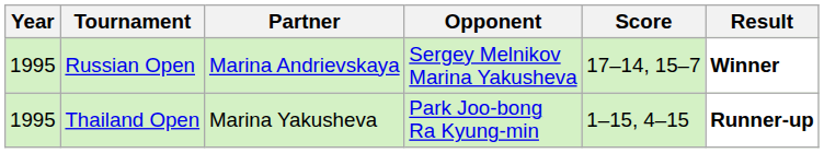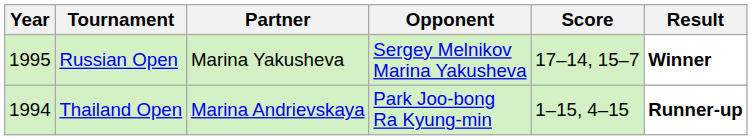 <table class="sortable wikitable" style="font-size: 90%;">
 <tr>
 <th>Year</th>
 <th>Tournament</th>
 <th>Partner</th>
 <th>Opponent</th>
 <th>Score</th>
 <th>Result</th>
 </tr>
 <tr style="background:#D4F1C5">
 <td align="center">1995</td>
 <td align="left"><a href='#'>Russian Open</a></td>
-<td align="left"> <a href='#'>Marina Andrievskaya</a></td>
+<td align="left"> Marina Yakusheva</td>
 <td align="left"> <a href='#'>Sergey Melnikov</a> <br>  <a href='#'>Marina Yakusheva</a></td>
 <td align="left">17–14, 15–7</td>
 <td style="text-align:left; background:white"> <strong>Winner</strong></td>
 </tr>
 <tr style="background:#D4F1C5">
-<td align="center">1995</td>
+<td align="center">1994</td>
 <td align="left"><a href='#'>Thailand Open</a></td>
-<td align="left"> Marina Yakusheva</td>
+<td align="left"> <a href='#'>Marina Andrievskaya</a></td>
 <td align="left"> <a href='#'>Park Joo-bong</a> <br>  <a href='#'>Ra Kyung-min</a></td>
 <td align="left">1–15, 4–15</td>
 <td style="text-align:left; background:white"> <strong>Runner-up</strong></td>
 </tr>
 </table>
